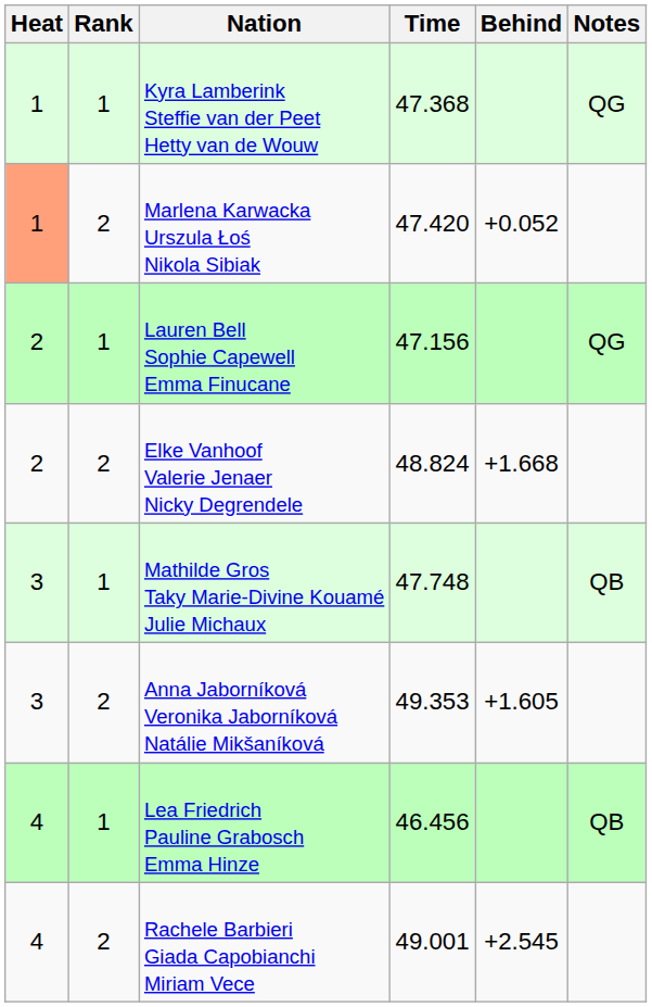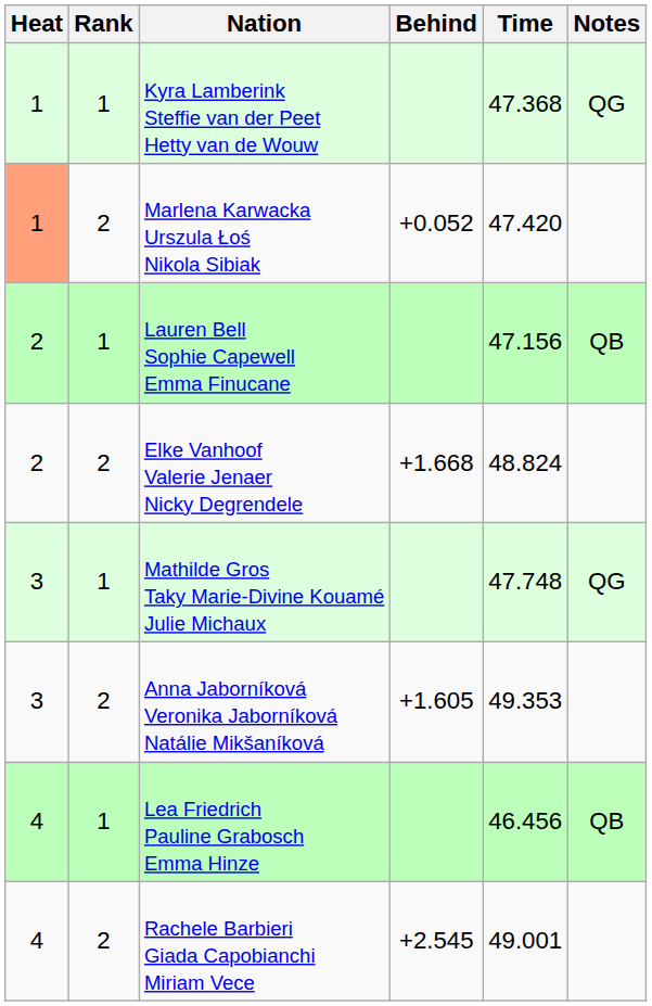 <table class="wikitable sortable" style="text-align:center">
 <tr>
 <th>Heat</th>
 <th>Rank</th>
 <th>Nation</th>
+<th>Behind</th>
 <th>Time</th>
-<th>Behind</th>
 <th>Notes</th>
 </tr>
 <tr bgcolor=ddffdd>
 <td>1</td>
 <td>1</td>
 <td align=left><br><small><a href='#'>Kyra Lamberink</a><br><a href='#'>Steffie van der Peet</a><br><a href='#'>Hetty van de Wouw</a></small></td>
+<td></td>
 <td>47.368</td>
-<td></td>
 <td>QG</td>
 </tr>
 <tr>
 <td style="background: lightsalmon;">1</td>
 <td>2</td>
 <td align=left><br><small><a href='#'>Marlena Karwacka</a><br><a href='#'>Urszula Łoś</a><br><a href='#'>Nikola Sibiak</a></small></td>
+<td>+0.052</td>
 <td>47.420</td>
-<td>+0.052</td>
 <td></td>
 </tr>
 <tr bgcolor=bbffbb>
 <td>2</td>
 <td>1</td>
 <td align=left><br><small><a href='#'>Lauren Bell</a><br><a href='#'>Sophie Capewell</a><br><a href='#'>Emma Finucane</a></small></td>
+<td></td>
 <td>47.156</td>
-<td></td>
-<td>QG</td>
+<td>QB</td>
 </tr>
 <tr>
 <td>2</td>
 <td>2</td>
 <td align=left><br><small><a href='#'>Elke Vanhoof</a><br><a href='#'>Valerie Jenaer</a><br><a href='#'>Nicky Degrendele</a></small></td>
+<td>+1.668</td>
 <td>48.824</td>
-<td>+1.668</td>
 <td></td>
 </tr>
 <tr bgcolor=ddffdd>
 <td>3</td>
 <td>1</td>
 <td align=left><br><small><a href='#'>Mathilde Gros</a><br><a href='#'>Taky Marie-Divine Kouamé</a><br><a href='#'>Julie Michaux</a></small></td>
+<td></td>
 <td>47.748</td>
-<td></td>
-<td>QB</td>
+<td>QG</td>
 </tr>
 <tr>
 <td>3</td>
 <td>2</td>
 <td align=left><br><small><a href='#'>Anna Jaborníková</a><br><a href='#'>Veronika Jaborníková</a><br><a href='#'>Natálie Mikšaníková</a></small></td>
+<td>+1.605</td>
 <td>49.353</td>
-<td>+1.605</td>
 <td></td>
 </tr>
 <tr bgcolor=bbffbb>
 <td>4</td>
 <td>1</td>
 <td align=left><br><small><a href='#'>Lea Friedrich</a><br><a href='#'>Pauline Grabosch</a><br><a href='#'>Emma Hinze</a></small></td>
+<td></td>
 <td>46.456</td>
-<td></td>
 <td>QB</td>
 </tr>
 <tr>
 <td>4</td>
 <td>2</td>
 <td align=left><br><small><a href='#'>Rachele Barbieri</a><br><a href='#'>Giada Capobianchi</a><br><a href='#'>Miriam Vece</a></small></td>
+<td>+2.545</td>
 <td>49.001</td>
-<td>+2.545</td>
 <td></td>
 </tr>
 </table>
